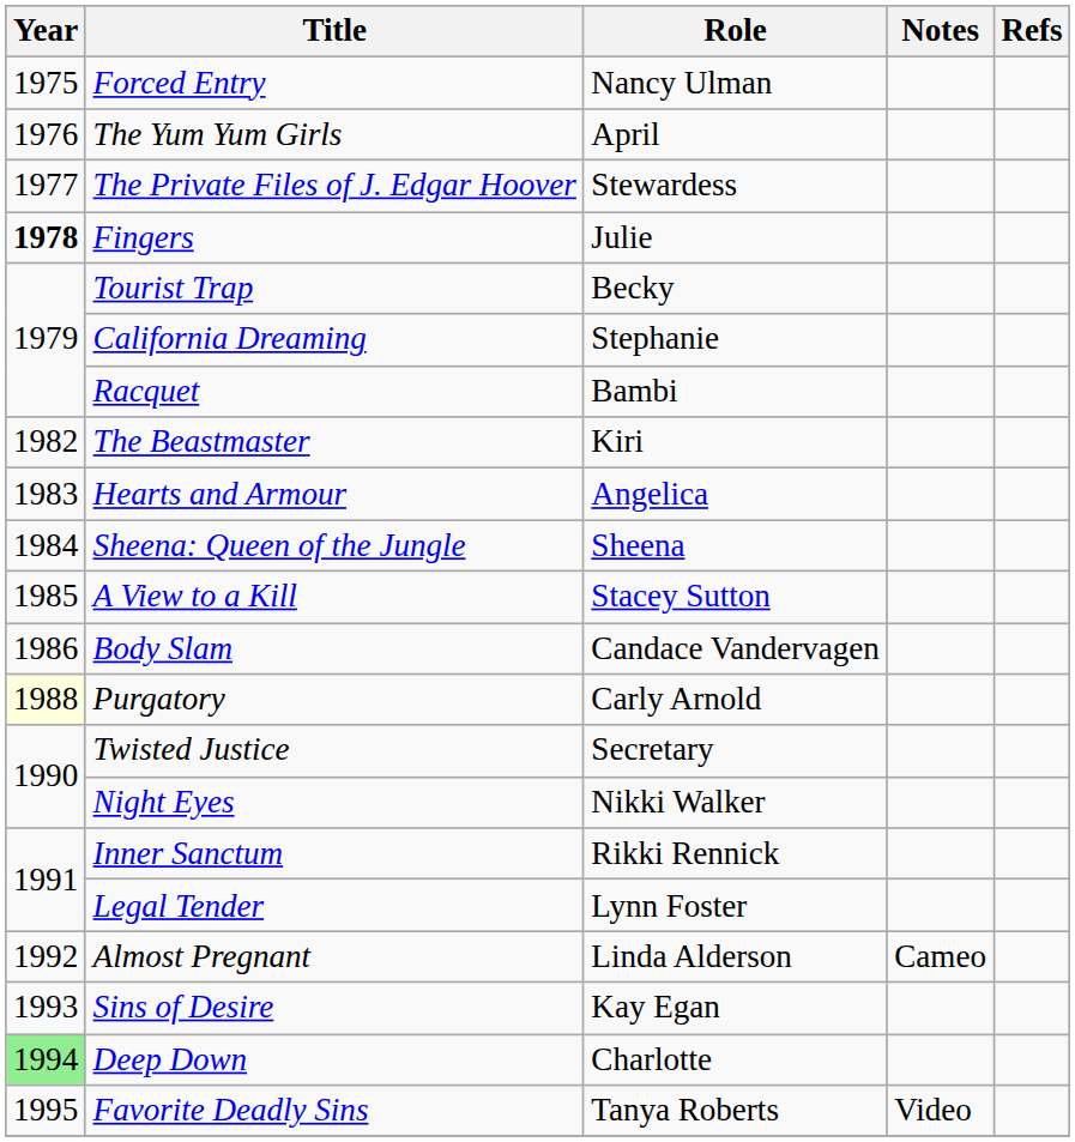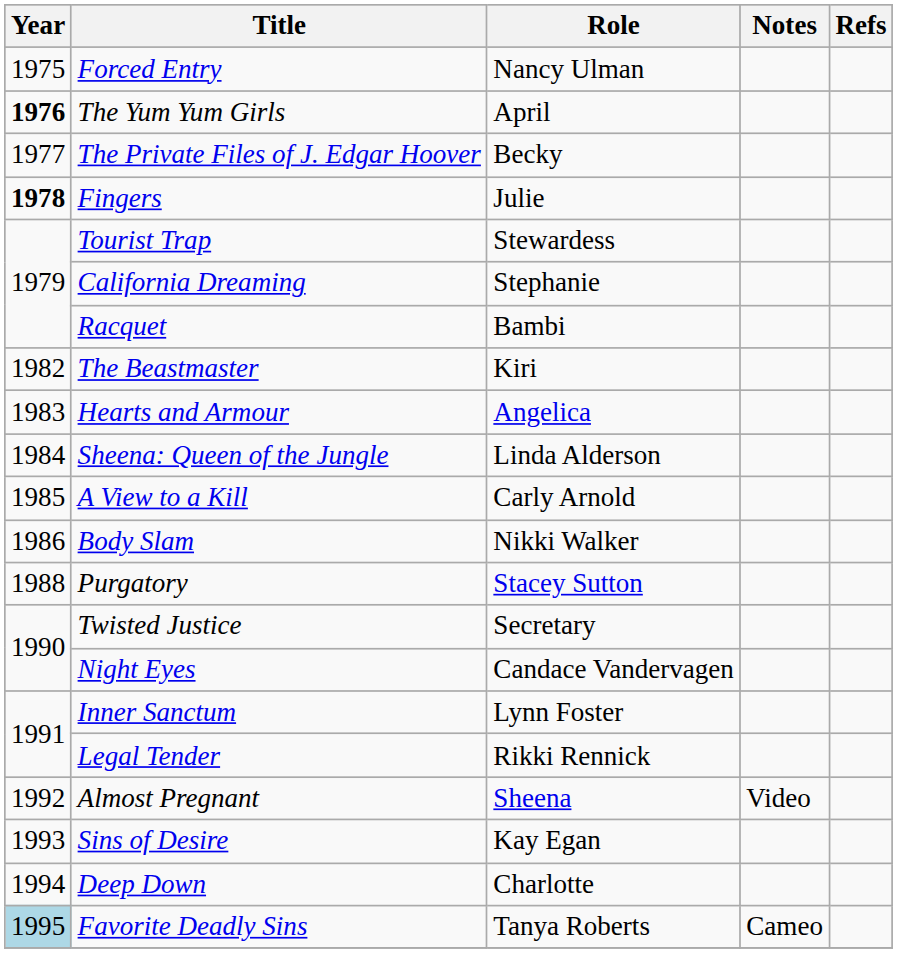 <table class="wikitable">
 <tr>
 <th>Year</th>
 <th>Title</th>
 <th>Role</th>
 <th>Notes</th>
 <th>Refs</th>
 </tr>
 <tr>
 <td>1975</td>
 <td><em><a href='#'>Forced Entry</a></em></td>
 <td>Nancy Ulman</td>
 <td></td>
 <td></td>
 </tr>
 <tr>
-<td>1976</td>
+<td><strong>1976</strong></td>
 <td><em>The Yum Yum Girls</em></td>
 <td>April</td>
 <td></td>
 <td></td>
 </tr>
 <tr>
 <td>1977</td>
 <td><em><a href='#'>The Private Files of J. Edgar Hoover</a></em></td>
-<td>Stewardess</td>
+<td>Becky</td>
 <td></td>
 <td></td>
 </tr>
 <tr>
 <td><strong>1978</strong></td>
 <td><em><a href='#'>Fingers</a></em></td>
 <td>Julie</td>
 <td></td>
 <td></td>
 </tr>
 <tr>
 <td rowspan=3>1979</td>
 <td><em><a href='#'>Tourist Trap</a></em></td>
-<td>Becky</td>
+<td>Stewardess</td>
 <td></td>
 <td></td>
 </tr>
 <tr>
 <td><em><a href='#'>California Dreaming</a></em></td>
 <td>Stephanie</td>
 <td></td>
 <td></td>
 </tr>
 <tr>
 <td><em><a href='#'>Racquet</a></em></td>
 <td>Bambi</td>
 <td></td>
 <td></td>
 </tr>
 <tr>
 <td>1982</td>
 <td><em><a href='#'>The Beastmaster</a></em></td>
 <td>Kiri</td>
 <td></td>
 <td></td>
 </tr>
 <tr>
 <td>1983</td>
 <td><em><a href='#'>Hearts and Armour</a></em></td>
 <td><a href='#'>Angelica</a></td>
 <td></td>
 <td></td>
 </tr>
 <tr>
 <td>1984</td>
 <td><em><a href='#'>Sheena: Queen of the Jungle</a></em></td>
-<td><a href='#'>Sheena</a></td>
+<td>Linda Alderson</td>
 <td></td>
 <td></td>
 </tr>
 <tr>
 <td>1985</td>
 <td><em><a href='#'>A View to a Kill</a></em></td>
-<td><a href='#'>Stacey Sutton</a></td>
+<td>Carly Arnold</td>
 <td></td>
 <td></td>
 </tr>
 <tr>
 <td>1986</td>
 <td><em><a href='#'>Body Slam</a></em></td>
-<td>Candace Vandervagen</td>
+<td>Nikki Walker</td>
 <td></td>
 <td></td>
 </tr>
 <tr>
-<td style="background: lightyellow;">1988</td>
+<td>1988</td>
 <td><em>Purgatory</em></td>
-<td>Carly Arnold</td>
+<td><a href='#'>Stacey Sutton</a></td>
 <td></td>
 <td></td>
 </tr>
 <tr>
 <td rowspan=2>1990</td>
 <td><em>Twisted Justice</em></td>
 <td>Secretary</td>
 <td></td>
 <td></td>
 </tr>
 <tr>
 <td><em><a href='#'>Night Eyes</a></em></td>
-<td>Nikki Walker</td>
+<td>Candace Vandervagen</td>
 <td></td>
 <td></td>
 </tr>
 <tr>
 <td rowspan=2>1991</td>
 <td><em><a href='#'>Inner Sanctum</a></em></td>
-<td>Rikki Rennick</td>
+<td>Lynn Foster</td>
 <td></td>
 <td></td>
 </tr>
 <tr>
 <td><em><a href='#'>Legal Tender</a></em></td>
-<td>Lynn Foster</td>
+<td>Rikki Rennick</td>
 <td></td>
 <td></td>
 </tr>
 <tr>
 <td>1992</td>
 <td><em>Almost Pregnant</em></td>
-<td>Linda Alderson</td>
-<td>Cameo</td>
+<td><a href='#'>Sheena</a></td>
+<td>Video</td>
 <td></td>
 </tr>
 <tr>
 <td>1993</td>
 <td><em><a href='#'>Sins of Desire</a></em></td>
 <td>Kay Egan</td>
 <td></td>
 <td></td>
 </tr>
 <tr>
-<td style="background: lightgreen;">1994</td>
+<td>1994</td>
 <td><em><a href='#'>Deep Down</a></em></td>
 <td>Charlotte</td>
 <td></td>
 <td></td>
 </tr>
 <tr>
-<td>1995</td>
+<td style="background: lightblue;">1995</td>
 <td><em><a href='#'>Favorite Deadly Sins</a></em></td>
 <td>Tanya Roberts</td>
-<td>Video</td>
+<td>Cameo</td>
 <td></td>
 </tr>
 <tr>
 </tr>
 </table>
